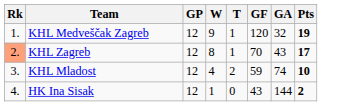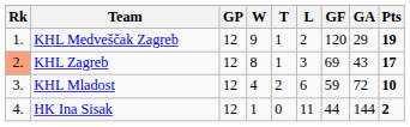 <table class="wikitable" style="text-align:left;">
 <tr>
 <th width=20>Rk</th>
 <th width=200>Team</th>
 <th width=20 abbr="Games Played">GP</th>
 <th width=20 abbr="Won">W</th>
 <th width=20 abbr="Tied">T</th>
+<th width=20 abbr="Lost">L</th>
 <th width=20 abbr="Goals for">GF</th>
 <th width=20 abbr="Goals against">GA</th>
 <th width=20 abbr="Points">Pts</th>
 </tr>
 <tr>
 <td style="text-align:center;">1.</td>
 <td><a href='#'>KHL Medveščak Zagreb</a></td>
 <td>12</td>
 <td>9</td>
 <td>1</td>
+<td>2</td>
 <td>120</td>
-<td>32</td>
+<td>29</td>
 <td><strong>19</strong></td>
 </tr>
 <tr>
 <td style="background: lightsalmon; text-align:center;">2.</td>
 <td><a href='#'>KHL Zagreb</a></td>
 <td>12</td>
 <td>8</td>
 <td>1</td>
-<td>70</td>
+<td>3</td>
+<td>69</td>
 <td>43</td>
 <td><strong>17</strong></td>
 </tr>
 <tr>
 <td style="text-align:center;">3.</td>
 <td><a href='#'>KHL Mladost</a></td>
 <td>12</td>
 <td>4</td>
 <td>2</td>
+<td>6</td>
 <td>59</td>
-<td>74</td>
+<td>72</td>
 <td><strong>10</strong></td>
 </tr>
 <tr>
 <td style="text-align:center;">4.</td>
 <td><a href='#'>HK Ina Sisak</a></td>
 <td>12</td>
 <td>1</td>
 <td>0</td>
-<td>43</td>
+<td>11</td>
+<td>44</td>
 <td>144</td>
 <td><strong>2</strong></td>
 </tr>
 </table>
